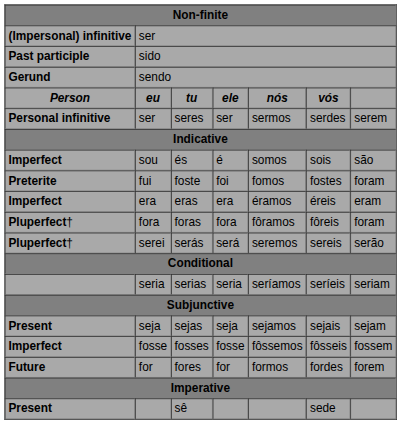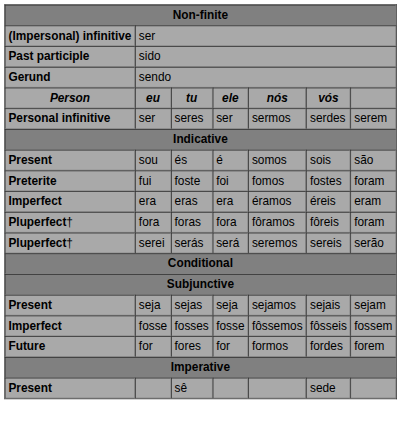 <table border="1" cellpadding="4" cellspacing="0" style="background-color: darkgray;" style="font-size: 90%">
 <tr>
 <th bgcolor="gray" colspan="7">Non-finite</th>
 </tr>
 <tr>
 <td><strong>(Impersonal) infinitive</strong></td>
 <td colspan="6">ser</td>
 </tr>
 <tr>
 <td><strong>Past participle</strong></td>
 <td colspan="6">sido</td>
 </tr>
 <tr>
 <td><strong>Gerund</strong></td>
 <td colspan="6">sendo</td>
 </tr>
 <tr>
 <th><em>Person</em></th>
 <th><em>eu</em></th>
 <th><em>tu</em></th>
 <th><em>ele</em></th>
 <th><em>nós</em></th>
 <th><em>vós</em></th>
 <th><em></em></th>
 </tr>
 <tr>
 <td><strong>Personal infinitive</strong></td>
 <td>ser</td>
 <td>seres</td>
 <td>ser</td>
 <td>sermos</td>
 <td>serdes</td>
 <td>serem</td>
 </tr>
 <tr>
 <th bgcolor="gray" colspan="7">Indicative</th>
 </tr>
 <tr>
-<td><strong>Imperfect</strong></td>
+<td><strong>Present</strong></td>
 <td>sou</td>
 <td>és</td>
 <td>é</td>
 <td>somos</td>
 <td>sois</td>
 <td>são</td>
 </tr>
 <tr>
 <td><strong>Preterite</strong></td>
 <td>fui</td>
 <td>foste</td>
 <td>foi</td>
 <td>fomos</td>
 <td>fostes</td>
 <td>foram</td>
 </tr>
 <tr>
 <td><strong>Imperfect</strong></td>
 <td>era</td>
 <td>eras</td>
 <td>era</td>
 <td>éramos</td>
 <td>éreis</td>
 <td>eram</td>
 </tr>
 <tr>
 <td><strong>Pluperfect</strong>†</td>
 <td>fora</td>
 <td>foras</td>
 <td>fora</td>
 <td>fôramos</td>
 <td>fôreis</td>
 <td>foram</td>
 </tr>
 <tr>
 <td><strong>Pluperfect</strong>†</td>
 <td>serei</td>
 <td>serás</td>
 <td>será</td>
 <td>seremos</td>
 <td>sereis</td>
 <td>serão</td>
 </tr>
 <tr>
 <th bgcolor="gray" colspan="7">Conditional</th>
 </tr>
 <tr>
-<td> </td>
-<td>seria</td>
-<td>serias</td>
-<td>seria</td>
-<td>seríamos</td>
-<td>seríeis</td>
-<td>seriam</td>
-</tr>
-<tr>
 <th bgcolor="gray" colspan="7">Subjunctive</th>
 </tr>
 <tr>
 <td><strong>Present</strong></td>
 <td>seja</td>
 <td>sejas</td>
 <td>seja</td>
 <td>sejamos</td>
 <td>sejais</td>
 <td>sejam</td>
 </tr>
 <tr>
 <td><strong>Imperfect</strong></td>
 <td>fosse</td>
 <td>fosses</td>
 <td>fosse</td>
 <td>fôssemos</td>
 <td>fôsseis</td>
 <td>fossem</td>
 </tr>
 <tr>
 <td><strong>Future</strong></td>
 <td>for</td>
 <td>fores</td>
 <td>for</td>
 <td>formos</td>
 <td>fordes</td>
 <td>forem</td>
 </tr>
 <tr>
 <th bgcolor="gray" colspan="7">Imperative</th>
 </tr>
 <tr>
 <td><strong>Present</strong></td>
 <td> </td>
 <td>sê</td>
 <td> </td>
 <td> </td>
 <td>sede</td>
 <td> </td>
 </tr>
 </table>
